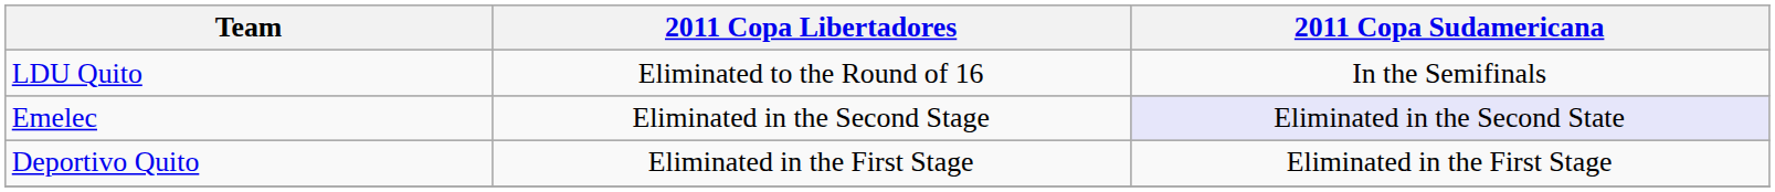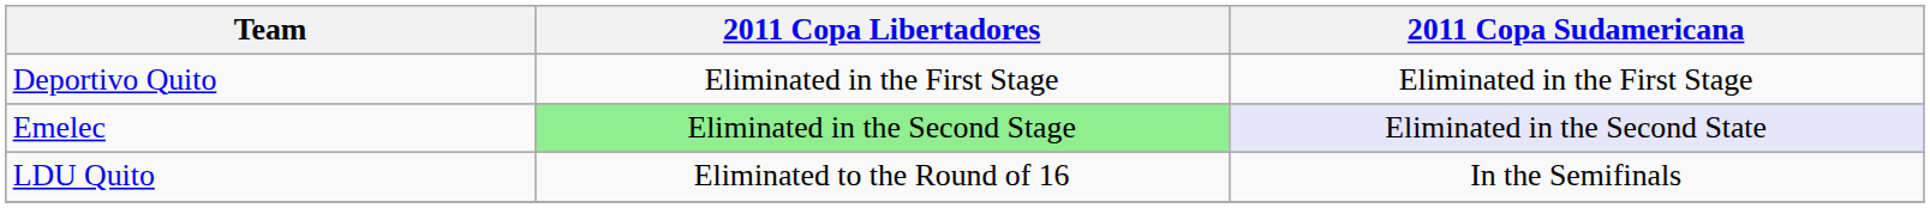 <table class="wikitable">
 <tr>
 <th width= 16%>Team</th>
 <th width= 21%><a href='#'>2011 Copa Libertadores</a></th>
 <th width= 21%><a href='#'>2011 Copa Sudamericana</a></th>
 </tr>
 <tr align="center">
+<td align=left><a href='#'>Deportivo Quito</a></td>
+<td>Eliminated in the First Stage</td>
+<td>Eliminated in the First Stage</td>
+</tr>
+<tr align="center">
+<td align=left><a href='#'>Emelec</a></td>
+<td style="background: lightgreen;">Eliminated in the Second Stage</td>
+<td style="background: lavender;">Eliminated in the Second State</td>
+</tr>
+<tr align="center">
 <td align=left><a href='#'>LDU Quito</a></td>
 <td>Eliminated to the Round of 16</td>
 <td>In the Semifinals</td>
 </tr>
-<tr align="center">
-<td align=left><a href='#'>Emelec</a></td>
-<td>Eliminated in the Second Stage</td>
-<td style="background: lavender;">Eliminated in the Second State</td>
-</tr>
-<tr align="center">
-<td align=left><a href='#'>Deportivo Quito</a></td>
-<td>Eliminated in the First Stage</td>
-<td>Eliminated in the First Stage</td>
-</tr>
 <tr>
 </tr>
 </table>
